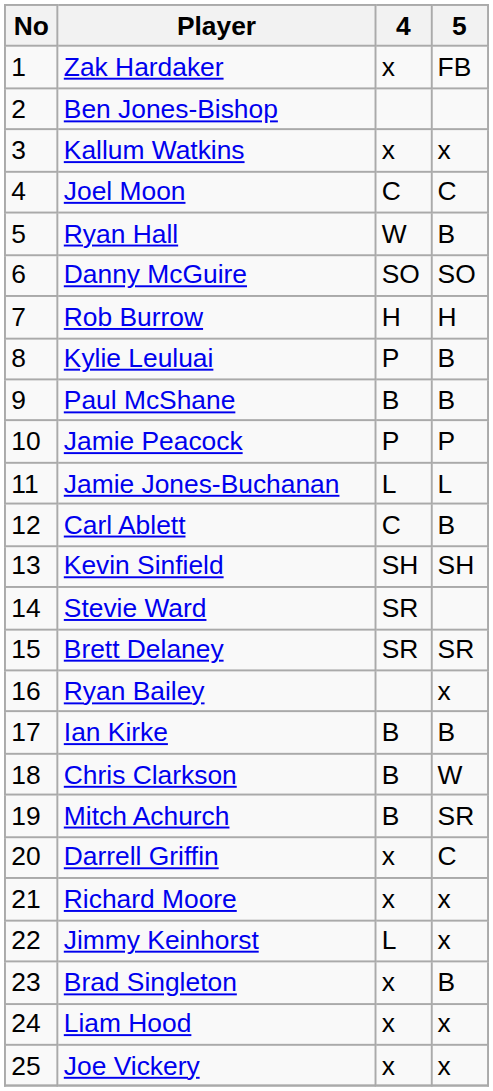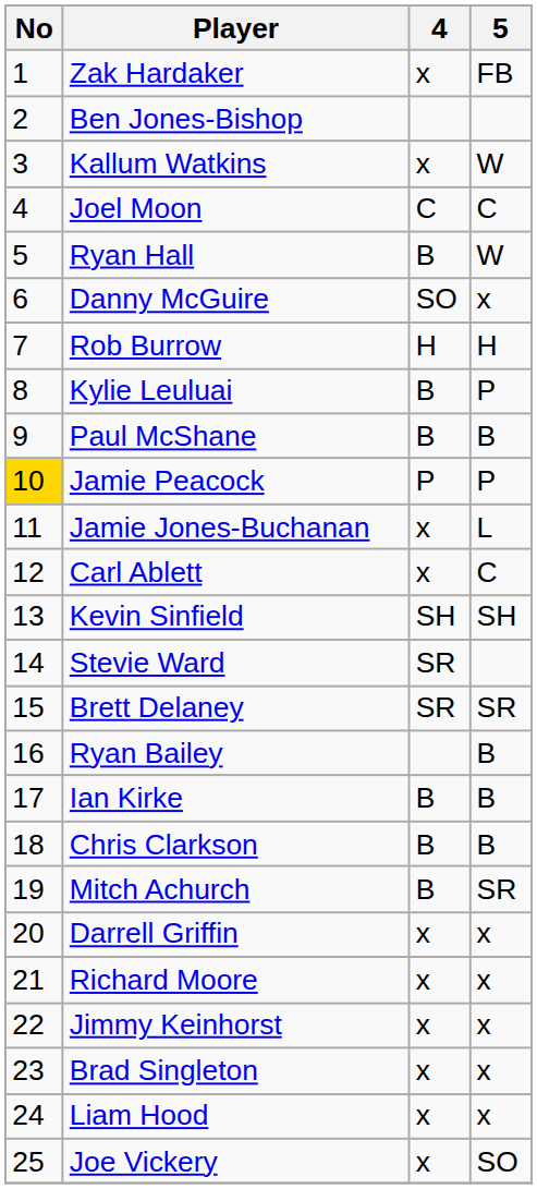 <table class="wikitable" style="font-size:85%;" width="40%">
 <tr>
 <th>No</th>
 <th>Player</th>
 <th>4</th>
 <th>5</th>
 </tr>
 <tr>
 <td>1</td>
 <td><a href='#'>Zak Hardaker</a></td>
 <td>x</td>
 <td>FB</td>
 </tr>
 <tr>
 <td>2</td>
 <td><a href='#'>Ben Jones-Bishop</a></td>
 <td></td>
 <td></td>
 </tr>
 <tr>
 <td>3</td>
 <td><a href='#'>Kallum Watkins</a></td>
 <td>x</td>
-<td>x</td>
+<td>W</td>
 </tr>
 <tr>
 <td>4</td>
 <td><a href='#'>Joel Moon</a></td>
 <td>C</td>
 <td>C</td>
 </tr>
 <tr>
 <td>5</td>
 <td><a href='#'>Ryan Hall</a></td>
+<td>B</td>
 <td>W</td>
-<td>B</td>
 </tr>
 <tr>
 <td>6</td>
 <td><a href='#'>Danny McGuire</a></td>
 <td>SO</td>
-<td>SO</td>
+<td>x</td>
 </tr>
 <tr>
 <td>7</td>
 <td><a href='#'>Rob Burrow</a></td>
 <td>H</td>
 <td>H</td>
 </tr>
 <tr>
 <td>8</td>
 <td><a href='#'>Kylie Leuluai</a></td>
+<td>B</td>
 <td>P</td>
-<td>B</td>
 </tr>
 <tr>
 <td>9</td>
 <td><a href='#'>Paul McShane</a></td>
 <td>B</td>
 <td>B</td>
 </tr>
 <tr>
-<td>10</td>
+<td style="background: gold;">10</td>
 <td><a href='#'>Jamie Peacock</a></td>
 <td>P</td>
 <td>P</td>
 </tr>
 <tr>
 <td>11</td>
 <td><a href='#'>Jamie Jones-Buchanan</a></td>
-<td>L</td>
+<td>x</td>
 <td>L</td>
 </tr>
 <tr>
 <td>12</td>
 <td><a href='#'>Carl Ablett</a></td>
+<td>x</td>
 <td>C</td>
-<td>B</td>
 </tr>
 <tr>
 <td>13</td>
 <td><a href='#'>Kevin Sinfield</a></td>
 <td>SH</td>
 <td>SH</td>
 </tr>
 <tr>
 <td>14</td>
 <td><a href='#'>Stevie Ward</a></td>
 <td>SR</td>
 <td></td>
 </tr>
 <tr>
 <td>15</td>
 <td><a href='#'>Brett Delaney</a></td>
 <td>SR</td>
 <td>SR</td>
 </tr>
 <tr>
 <td>16</td>
 <td><a href='#'>Ryan Bailey</a></td>
 <td></td>
-<td>x</td>
+<td>B</td>
 </tr>
 <tr>
 <td>17</td>
 <td><a href='#'>Ian Kirke</a></td>
 <td>B</td>
 <td>B</td>
 </tr>
 <tr>
 <td>18</td>
 <td><a href='#'>Chris Clarkson</a></td>
 <td>B</td>
-<td>W</td>
+<td>B</td>
 </tr>
 <tr>
 <td>19</td>
 <td><a href='#'>Mitch Achurch</a></td>
 <td>B</td>
 <td>SR</td>
 </tr>
 <tr>
 <td>20</td>
 <td><a href='#'>Darrell Griffin</a></td>
 <td>x</td>
-<td>C</td>
+<td>x</td>
 </tr>
 <tr>
 <td>21</td>
 <td><a href='#'>Richard Moore</a></td>
 <td>x</td>
 <td>x</td>
 </tr>
 <tr>
 <td>22</td>
 <td><a href='#'>Jimmy Keinhorst</a></td>
-<td>L</td>
+<td>x</td>
 <td>x</td>
 </tr>
 <tr>
 <td>23</td>
 <td><a href='#'>Brad Singleton</a></td>
 <td>x</td>
-<td>B</td>
+<td>x</td>
 </tr>
 <tr>
 <td>24</td>
 <td><a href='#'>Liam Hood</a></td>
 <td>x</td>
 <td>x</td>
 </tr>
 <tr>
 <td>25</td>
 <td><a href='#'>Joe Vickery</a></td>
 <td>x</td>
-<td>x</td>
+<td>SO</td>
 </tr>
 <tr>
 </tr>
 </table>
